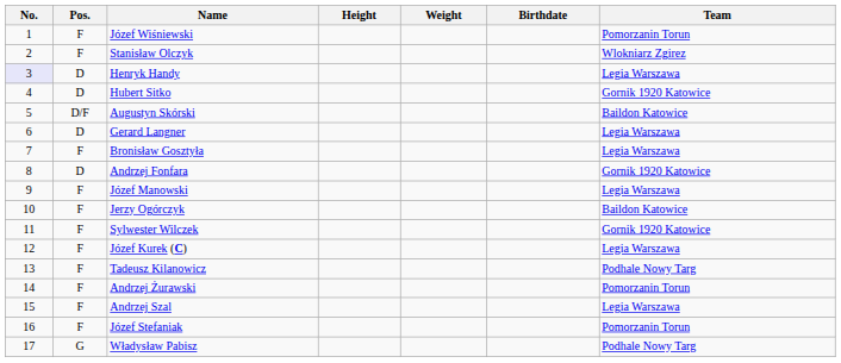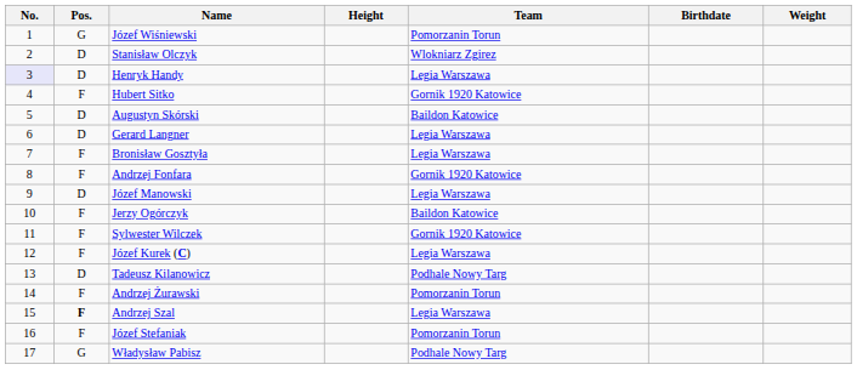 <table class="wikitable sortable" width="80%" style="font-size: 90%; text-align: center;">
 <tr>
 <th>No.</th>
 <th>Pos.</th>
 <th>Name</th>
 <th>Height</th>
+<th>Team</th>
+<th>Birthdate</th>
 <th>Weight</th>
-<th>Birthdate</th>
-<th>Team</th>
 </tr>
 <tr>
 <td>1</td>
-<td>F</td>
+<td>G</td>
 <td style="text-align:left;"><a href='#'>Józef Wiśniewski</a></td>
 <td></td>
+<td style="text-align:left;"> <a href='#'>Pomorzanin Torun</a></td>
+<td style="text-align:right;"></td>
 <td></td>
-<td style="text-align:right;"></td>
-<td style="text-align:left;"> <a href='#'>Pomorzanin Torun</a></td>
 </tr>
 <tr>
 <td>2</td>
-<td>F</td>
+<td>D</td>
 <td style="text-align:left;"><a href='#'>Stanisław Olczyk</a></td>
 <td></td>
+<td style="text-align:left;"> <a href='#'>Wlokniarz Zgirez</a></td>
+<td style="text-align:right;"></td>
 <td></td>
-<td style="text-align:right;"></td>
-<td style="text-align:left;"> <a href='#'>Wlokniarz Zgirez</a></td>
 </tr>
 <tr>
 <td style="background: lavender;">3</td>
 <td>D</td>
 <td style="text-align:left;"><a href='#'>Henryk Handy</a></td>
 <td></td>
+<td style="text-align:left;"> <a href='#'>Legia Warszawa</a></td>
+<td style="text-align:right;"></td>
 <td></td>
-<td style="text-align:right;"></td>
-<td style="text-align:left;"> <a href='#'>Legia Warszawa</a></td>
 </tr>
 <tr>
 <td>4</td>
-<td>D</td>
+<td>F</td>
 <td style="text-align:left;"><a href='#'>Hubert Sitko</a></td>
 <td></td>
+<td style="text-align:left;"> <a href='#'>Gornik 1920 Katowice</a></td>
+<td style="text-align:right;"></td>
 <td></td>
-<td style="text-align:right;"></td>
-<td style="text-align:left;"> <a href='#'>Gornik 1920 Katowice</a></td>
 </tr>
 <tr>
 <td>5</td>
-<td>D/F</td>
+<td>D</td>
 <td style="text-align:left;"><a href='#'>Augustyn Skórski</a></td>
 <td></td>
+<td style="text-align:left;"> <a href='#'>Baildon Katowice</a></td>
+<td style="text-align:right;"></td>
 <td></td>
-<td style="text-align:right;"></td>
-<td style="text-align:left;"> <a href='#'>Baildon Katowice</a></td>
 </tr>
 <tr>
 <td>6</td>
 <td>D</td>
 <td style="text-align:left;"><a href='#'>Gerard Langner</a></td>
 <td></td>
+<td style="text-align:left;"> <a href='#'>Legia Warszawa</a></td>
+<td style="text-align:right;"></td>
 <td></td>
-<td style="text-align:right;"></td>
-<td style="text-align:left;"> <a href='#'>Legia Warszawa</a></td>
 </tr>
 <tr>
 <td>7</td>
 <td>F</td>
 <td style="text-align:left;"><a href='#'>Bronisław Gosztyła</a></td>
 <td></td>
+<td style="text-align:left;"> <a href='#'>Legia Warszawa</a></td>
+<td style="text-align:right;"></td>
 <td></td>
-<td style="text-align:right;"></td>
-<td style="text-align:left;"> <a href='#'>Legia Warszawa</a></td>
 </tr>
 <tr>
 <td>8</td>
-<td>D</td>
+<td>F</td>
 <td style="text-align:left;"><a href='#'>Andrzej Fonfara</a></td>
 <td></td>
+<td style="text-align:left;"> <a href='#'>Gornik 1920 Katowice</a></td>
+<td style="text-align:right;"></td>
 <td></td>
-<td style="text-align:right;"></td>
-<td style="text-align:left;"> <a href='#'>Gornik 1920 Katowice</a></td>
 </tr>
 <tr>
 <td>9</td>
-<td>F</td>
+<td>D</td>
 <td style="text-align:left;"><a href='#'>Józef Manowski</a></td>
 <td></td>
+<td style="text-align:left;"> <a href='#'>Legia Warszawa</a></td>
+<td style="text-align:right;"></td>
 <td></td>
-<td style="text-align:right;"></td>
-<td style="text-align:left;"> <a href='#'>Legia Warszawa</a></td>
 </tr>
 <tr>
 <td>10</td>
 <td>F</td>
 <td style="text-align:left;"><a href='#'>Jerzy Ogórczyk</a></td>
 <td></td>
+<td style="text-align:left;"> <a href='#'>Baildon Katowice</a></td>
+<td style="text-align:right;"></td>
 <td></td>
-<td style="text-align:right;"></td>
-<td style="text-align:left;"> <a href='#'>Baildon Katowice</a></td>
 </tr>
 <tr>
 <td>11</td>
 <td>F</td>
 <td style="text-align:left;"><a href='#'>Sylwester Wilczek</a></td>
 <td></td>
+<td style="text-align:left;"> <a href='#'>Gornik 1920 Katowice</a></td>
+<td style="text-align:right;"></td>
 <td></td>
-<td style="text-align:right;"></td>
-<td style="text-align:left;"> <a href='#'>Gornik 1920 Katowice</a></td>
 </tr>
 <tr>
 <td>12</td>
 <td>F</td>
 <td style="text-align:left;"><a href='#'>Józef Kurek</a> (<strong><a href='#'>C</a></strong>)</td>
 <td></td>
+<td style="text-align:left;"> <a href='#'>Legia Warszawa</a></td>
+<td style="text-align:right;"></td>
 <td></td>
-<td style="text-align:right;"></td>
-<td style="text-align:left;"> <a href='#'>Legia Warszawa</a></td>
 </tr>
 <tr>
 <td>13</td>
-<td>F</td>
+<td>D</td>
 <td style="text-align:left;"><a href='#'>Tadeusz Kilanowicz</a></td>
 <td></td>
+<td style="text-align:left;"> <a href='#'>Podhale Nowy Targ</a></td>
+<td style="text-align:right;"></td>
 <td></td>
-<td style="text-align:right;"></td>
-<td style="text-align:left;"> <a href='#'>Podhale Nowy Targ</a></td>
 </tr>
 <tr>
 <td>14</td>
 <td>F</td>
 <td style="text-align:left;"><a href='#'>Andrzej Żurawski</a></td>
 <td></td>
+<td style="text-align:left;"> <a href='#'>Pomorzanin Torun</a></td>
+<td style="text-align:right;"></td>
 <td></td>
-<td style="text-align:right;"></td>
-<td style="text-align:left;"> <a href='#'>Pomorzanin Torun</a></td>
 </tr>
 <tr>
 <td>15</td>
-<td>F</td>
+<td><strong>F</strong></td>
 <td style="text-align:left;"><a href='#'>Andrzej Szal</a></td>
 <td></td>
+<td style="text-align:left;"> <a href='#'>Legia Warszawa</a></td>
+<td style="text-align:right;"></td>
 <td></td>
-<td style="text-align:right;"></td>
-<td style="text-align:left;"> <a href='#'>Legia Warszawa</a></td>
 </tr>
 <tr>
 <td>16</td>
 <td>F</td>
 <td style="text-align:left;"><a href='#'>Józef Stefaniak</a></td>
 <td></td>
+<td style="text-align:left;"> <a href='#'>Pomorzanin Torun</a></td>
+<td style="text-align:right;"></td>
 <td></td>
-<td style="text-align:right;"></td>
-<td style="text-align:left;"> <a href='#'>Pomorzanin Torun</a></td>
 </tr>
 <tr>
 <td>17</td>
 <td>G</td>
 <td style="text-align:left;"><a href='#'>Władysław Pabisz</a></td>
 <td></td>
+<td style="text-align:left;"> <a href='#'>Podhale Nowy Targ</a></td>
+<td style="text-align:right;"></td>
 <td></td>
-<td style="text-align:right;"></td>
-<td style="text-align:left;"> <a href='#'>Podhale Nowy Targ</a></td>
 </tr>
 </table>
